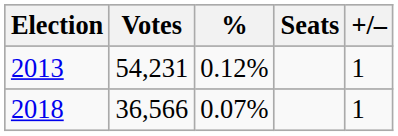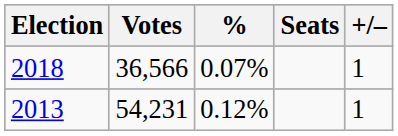 <table class="wikitable">
 <tr>
 <th><strong>Election</strong></th>
 <th><strong>Votes</strong></th>
 <th><strong>%</strong></th>
 <th><strong>Seats</strong></th>
 <th>+/–</th>
 </tr>
 <tr>
+<td><a href='#'>2018</a></td>
+<td>36,566</td>
+<td>0.07%</td>
+<td></td>
+<td> 1</td>
+</tr>
+<tr>
 <td><a href='#'>2013</a></td>
 <td>54,231</td>
 <td>0.12%</td>
 <td></td>
 <td> 1</td>
 </tr>
-<tr>
-<td><a href='#'>2018</a></td>
-<td>36,566</td>
-<td>0.07%</td>
-<td></td>
-<td> 1</td>
-</tr>
 </table>
